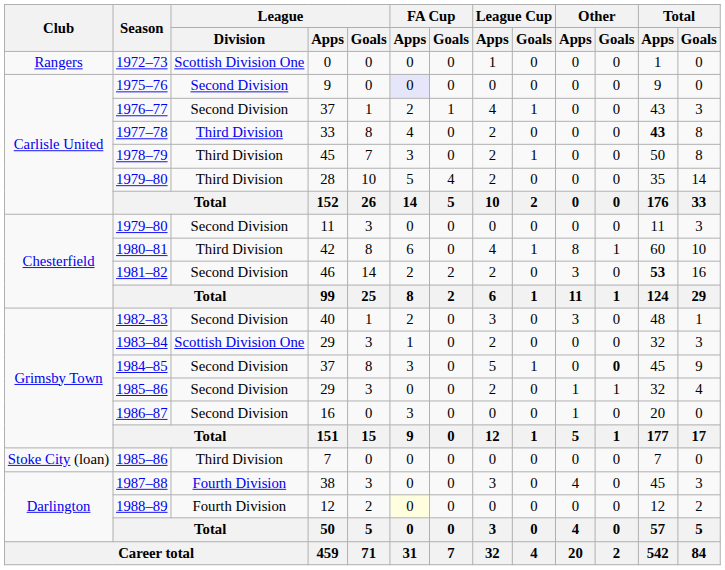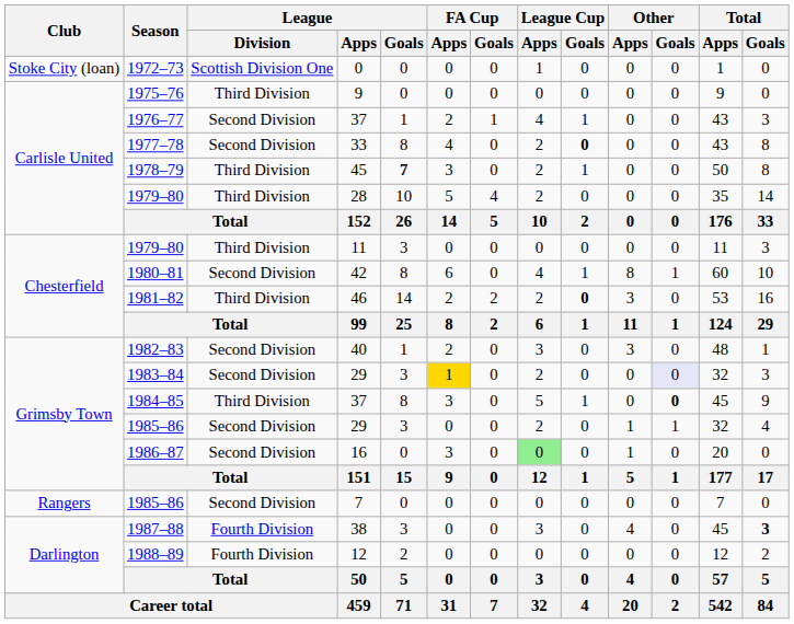 <table class="wikitable" style="text-align: center;">
 <tr>
 <th rowspan="2">Club</th>
 <th rowspan="2">Season</th>
 <th colspan="3">League</th>
 <th colspan="2">FA Cup</th>
 <th colspan="2">League Cup</th>
 <th colspan="2">Other</th>
 <th colspan="2">Total</th>
 </tr>
 <tr>
 <th>Division</th>
 <th>Apps</th>
 <th>Goals</th>
 <th>Apps</th>
 <th>Goals</th>
 <th>Apps</th>
 <th>Goals</th>
 <th>Apps</th>
 <th>Goals</th>
 <th>Apps</th>
 <th>Goals</th>
 </tr>
 <tr>
-<td><a href='#'>Rangers</a></td>
+<td><a href='#'>Stoke City</a> (loan)</td>
 <td><a href='#'>1972–73</a></td>
 <td><a href='#'>Scottish Division One</a></td>
 <td>0</td>
 <td>0</td>
 <td>0</td>
 <td>0</td>
 <td>1</td>
 <td>0</td>
 <td>0</td>
 <td>0</td>
 <td>1</td>
 <td>0</td>
 </tr>
 <tr>
 <td rowspan="6"><a href='#'>Carlisle United</a></td>
 <td><a href='#'>1975–76</a></td>
-<td><a href='#'>Second Division</a></td>
+<td>Third Division</td>
 <td>9</td>
 <td>0</td>
-<td style="background: lavender;">0</td>
+<td>0</td>
 <td>0</td>
 <td>0</td>
 <td>0</td>
 <td>0</td>
 <td>0</td>
 <td>9</td>
 <td>0</td>
 </tr>
 <tr>
 <td><a href='#'>1976–77</a></td>
 <td>Second Division</td>
 <td>37</td>
 <td>1</td>
 <td>2</td>
 <td>1</td>
 <td>4</td>
 <td>1</td>
 <td>0</td>
 <td>0</td>
 <td>43</td>
 <td>3</td>
 </tr>
 <tr>
 <td><a href='#'>1977–78</a></td>
-<td><a href='#'>Third Division</a></td>
+<td>Second Division</td>
 <td>33</td>
 <td>8</td>
 <td>4</td>
 <td>0</td>
 <td>2</td>
+<td><strong>0</strong></td>
 <td>0</td>
 <td>0</td>
-<td>0</td>
-<td><strong>43</strong></td>
+<td>43</td>
 <td>8</td>
 </tr>
 <tr>
 <td><a href='#'>1978–79</a></td>
 <td>Third Division</td>
 <td>45</td>
-<td>7</td>
+<td><strong>7</strong></td>
 <td>3</td>
 <td>0</td>
 <td>2</td>
 <td>1</td>
 <td>0</td>
 <td>0</td>
 <td>50</td>
 <td>8</td>
 </tr>
 <tr>
 <td><a href='#'>1979–80</a></td>
 <td>Third Division</td>
 <td>28</td>
 <td>10</td>
 <td>5</td>
 <td>4</td>
 <td>2</td>
 <td>0</td>
 <td>0</td>
 <td>0</td>
 <td>35</td>
 <td>14</td>
 </tr>
 <tr>
 <th colspan="2">Total</th>
 <th>152</th>
 <th>26</th>
 <th>14</th>
 <th>5</th>
 <th>10</th>
 <th>2</th>
 <th>0</th>
 <th>0</th>
 <th>176</th>
 <th>33</th>
 </tr>
 <tr>
 <td rowspan="4"><a href='#'>Chesterfield</a></td>
 <td><a href='#'>1979–80</a></td>
-<td>Second Division</td>
+<td>Third Division</td>
 <td>11</td>
 <td>3</td>
 <td>0</td>
 <td>0</td>
 <td>0</td>
 <td>0</td>
 <td>0</td>
 <td>0</td>
 <td>11</td>
 <td>3</td>
 </tr>
 <tr>
 <td><a href='#'>1980–81</a></td>
-<td>Third Division</td>
+<td>Second Division</td>
 <td>42</td>
 <td>8</td>
 <td>6</td>
 <td>0</td>
 <td>4</td>
 <td>1</td>
 <td>8</td>
 <td>1</td>
 <td>60</td>
 <td>10</td>
 </tr>
 <tr>
 <td><a href='#'>1981–82</a></td>
-<td>Second Division</td>
+<td>Third Division</td>
 <td>46</td>
 <td>14</td>
 <td>2</td>
 <td>2</td>
 <td>2</td>
-<td>0</td>
+<td><strong>0</strong></td>
 <td>3</td>
 <td>0</td>
-<td><strong>53</strong></td>
+<td>53</td>
 <td>16</td>
 </tr>
 <tr>
 <th colspan="2">Total</th>
 <th>99</th>
 <th>25</th>
 <th>8</th>
 <th>2</th>
 <th>6</th>
 <th>1</th>
 <th>11</th>
 <th>1</th>
 <th>124</th>
 <th>29</th>
 </tr>
 <tr>
 <td rowspan="6"><a href='#'>Grimsby Town</a></td>
 <td><a href='#'>1982–83</a></td>
 <td>Second Division</td>
 <td>40</td>
 <td>1</td>
 <td>2</td>
 <td>0</td>
 <td>3</td>
 <td>0</td>
 <td>3</td>
 <td>0</td>
 <td>48</td>
 <td>1</td>
 </tr>
 <tr>
 <td><a href='#'>1983–84</a></td>
-<td><a href='#'>Scottish Division One</a></td>
+<td>Second Division</td>
 <td>29</td>
 <td>3</td>
-<td>1</td>
+<td style="background: gold;">1</td>
 <td>0</td>
 <td>2</td>
 <td>0</td>
 <td>0</td>
-<td>0</td>
+<td style="background: lavender;">0</td>
 <td>32</td>
 <td>3</td>
 </tr>
 <tr>
 <td><a href='#'>1984–85</a></td>
-<td>Second Division</td>
+<td>Third Division</td>
 <td>37</td>
 <td>8</td>
 <td>3</td>
 <td>0</td>
 <td>5</td>
 <td>1</td>
 <td>0</td>
 <td><strong>0</strong></td>
 <td>45</td>
 <td>9</td>
 </tr>
 <tr>
 <td><a href='#'>1985–86</a></td>
 <td>Second Division</td>
 <td>29</td>
 <td>3</td>
 <td>0</td>
 <td>0</td>
 <td>2</td>
 <td>0</td>
 <td>1</td>
 <td>1</td>
 <td>32</td>
 <td>4</td>
 </tr>
 <tr>
 <td><a href='#'>1986–87</a></td>
 <td>Second Division</td>
 <td>16</td>
 <td>0</td>
 <td>3</td>
 <td>0</td>
-<td>0</td>
+<td style="background: lightgreen;">0</td>
 <td>0</td>
 <td>1</td>
 <td>0</td>
 <td>20</td>
 <td>0</td>
 </tr>
 <tr>
 <th colspan="2">Total</th>
 <th>151</th>
 <th>15</th>
 <th>9</th>
 <th>0</th>
 <th>12</th>
 <th>1</th>
 <th>5</th>
 <th>1</th>
 <th>177</th>
 <th>17</th>
 </tr>
 <tr>
-<td><a href='#'>Stoke City</a> (loan)</td>
+<td><a href='#'>Rangers</a></td>
 <td><a href='#'>1985–86</a></td>
-<td>Third Division</td>
+<td>Second Division</td>
 <td>7</td>
 <td>0</td>
 <td>0</td>
 <td>0</td>
 <td>0</td>
 <td>0</td>
 <td>0</td>
 <td>0</td>
 <td>7</td>
 <td>0</td>
 </tr>
 <tr>
 <td rowspan="3"><a href='#'>Darlington</a></td>
 <td><a href='#'>1987–88</a></td>
 <td><a href='#'>Fourth Division</a></td>
 <td>38</td>
 <td>3</td>
 <td>0</td>
 <td>0</td>
 <td>3</td>
 <td>0</td>
 <td>4</td>
 <td>0</td>
 <td>45</td>
-<td>3</td>
+<td><strong>3</strong></td>
 </tr>
 <tr>
 <td><a href='#'>1988–89</a></td>
 <td>Fourth Division</td>
 <td>12</td>
 <td>2</td>
-<td style="background: lightyellow;">0</td>
+<td>0</td>
 <td>0</td>
 <td>0</td>
 <td>0</td>
 <td>0</td>
 <td>0</td>
 <td>12</td>
 <td>2</td>
 </tr>
 <tr>
 <th colspan="2">Total</th>
 <th>50</th>
 <th>5</th>
 <th>0</th>
 <th>0</th>
 <th>3</th>
 <th>0</th>
 <th>4</th>
 <th>0</th>
 <th>57</th>
 <th>5</th>
 </tr>
 <tr>
 <th colspan="3">Career total</th>
 <th>459</th>
 <th>71</th>
 <th>31</th>
 <th>7</th>
 <th>32</th>
 <th>4</th>
 <th>20</th>
 <th>2</th>
 <th>542</th>
 <th>84</th>
 </tr>
 </table>
